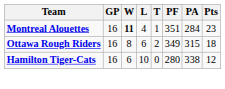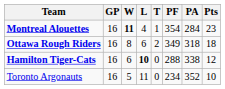 <table class="wikitable">
 <tr>
 <th>Team</th>
 <th>GP</th>
 <th>W</th>
 <th>L</th>
 <th>T</th>
 <th>PF</th>
 <th>PA</th>
 <th>Pts</th>
 </tr>
 <tr style="text-align:center;">
 <td style="text-align:left;"><strong><a href='#'>Montreal Alouettes</a></strong></td>
 <td>16</td>
 <td><strong>11</strong></td>
 <td>4</td>
 <td>1</td>
-<td>351</td>
+<td>354</td>
 <td>284</td>
 <td>23</td>
 </tr>
 <tr style="text-align:center;">
 <td style="text-align:left;"><strong><a href='#'>Ottawa Rough Riders</a></strong></td>
 <td>16</td>
 <td>8</td>
 <td>6</td>
 <td>2</td>
 <td>349</td>
-<td>315</td>
+<td>318</td>
 <td>18</td>
 </tr>
 <tr style="text-align:center;">
 <td style="text-align:left;"><strong><a href='#'>Hamilton Tiger-Cats</a></strong></td>
 <td>16</td>
 <td>6</td>
-<td>10</td>
+<td><strong>10</strong></td>
 <td>0</td>
-<td>280</td>
+<td>288</td>
 <td>338</td>
 <td>12</td>
 </tr>
+<tr style="text-align:center;">
+<td style="text-align:left;"><a href='#'>Toronto Argonauts</a></td>
+<td>16</td>
+<td>5</td>
+<td>11</td>
+<td>0</td>
+<td>234</td>
+<td>352</td>
+<td>10</td>
+</tr>
 </table>
